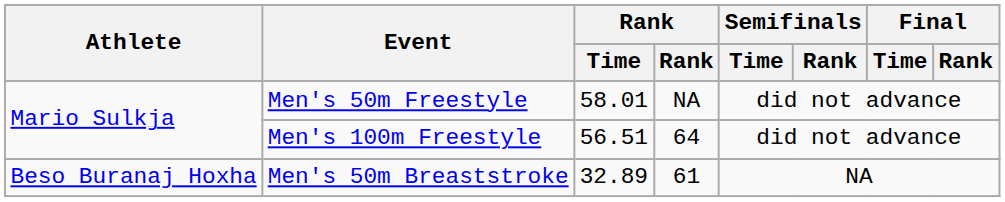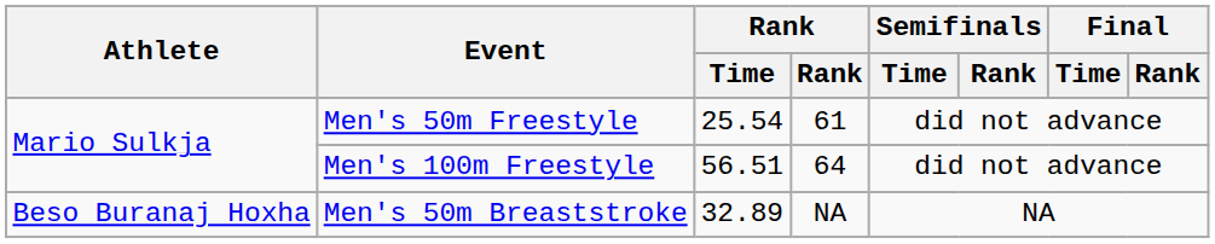 <table class=wikitable style="font-size:90%">
 <tr>
 <th rowspan="2">Athlete</th>
 <th rowspan="2">Event</th>
 <th colspan="2">Rank</th>
 <th colspan="2">Semifinals</th>
 <th colspan="2">Final</th>
 </tr>
 <tr>
 <th>Time</th>
 <th>Rank</th>
 <th>Time</th>
 <th>Rank</th>
 <th>Time</th>
 <th>Rank</th>
 </tr>
 <tr>
 <td rowspan="2"><a href='#'>Mario Sulkja</a></td>
 <td><a href='#'>Men's 50m Freestyle</a></td>
-<td align=center>58.01</td>
-<td align=center>NA</td>
+<td align=center>25.54</td>
+<td align=center>61</td>
 <td align=center colspan=4>did not advance</td>
 </tr>
 <tr>
 <td><a href='#'>Men's 100m Freestyle</a></td>
 <td align=center>56.51</td>
 <td align=center>64</td>
 <td align=center colspan=4>did not advance</td>
 </tr>
 <tr>
 <td rowspan="2"><a href='#'>Beso Buranaj Hoxha</a></td>
 <td><a href='#'>Men's 50m Breaststroke</a></td>
 <td align=center>32.89</td>
-<td align=center>61</td>
+<td align=center>NA</td>
 <td align=center colspan=4>NA</td>
 </tr>
 </table>
